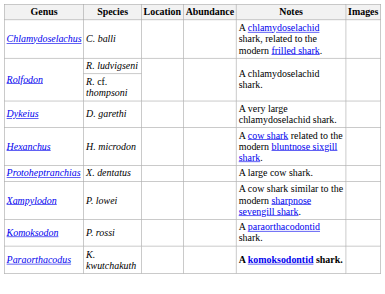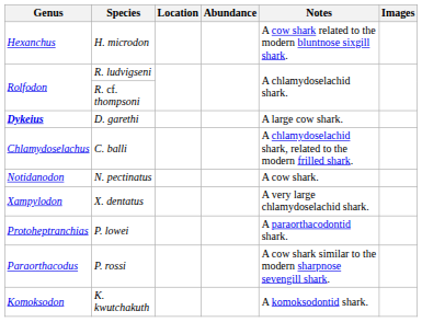 <table class="wikitable" style="background:white">
 <tr>
 <th>Genus</th>
 <th>Species</th>
 <th>Location</th>
 <th>Abundance</th>
 <th>Notes</th>
 <th>Images</th>
 </tr>
 <tr>
-<td><em><a href='#'>Chlamydoselachus</a></em></td>
-<td><em>C. balli</em></td>
+<td><em><a href='#'>Hexanchus</a></em></td>
+<td><em>H. microdon</em></td>
 <td></td>
 <td></td>
-<td>A <a href='#'>chlamydoselachid</a> shark, related to the modern <a href='#'>frilled shark</a>.</td>
+<td>A <a href='#'>cow shark</a> related to the modern <a href='#'>bluntnose sixgill shark</a>.</td>
 <td></td>
 </tr>
 <tr>
 <td rowspan="2"><em><a href='#'>Rolfodon</a></em></td>
 <td><em>R. ludvigseni</em></td>
 <td rowspan="2"></td>
 <td rowspan="2"></td>
 <td rowspan="2">A chlamydoselachid shark.</td>
 <td rowspan="2"></td>
 </tr>
 <tr>
 <td><em>R.</em> cf. <em>thompsoni</em></td>
 </tr>
 <tr>
-<td><em><a href='#'>Dykeius</a></em></td>
+<td><strong><em><a href='#'>Dykeius</a></em></strong></td>
 <td><em>D. garethi</em></td>
+<td></td>
+<td></td>
+<td>A large cow shark.</td>
+<td></td>
+</tr>
+<tr>
+<td><em><a href='#'>Chlamydoselachus</a></em></td>
+<td><em>C. balli</em></td>
+<td></td>
+<td></td>
+<td>A <a href='#'>chlamydoselachid</a> shark, related to the modern <a href='#'>frilled shark</a>.</td>
+<td></td>
+</tr>
+<tr>
+<td><em><a href='#'>Notidanodon</a></em></td>
+<td><em>N. pectinatus</em></td>
+<td></td>
+<td></td>
+<td>A cow shark.</td>
+<td></td>
+</tr>
+<tr>
+<td><em><a href='#'>Xampylodon</a></em></td>
+<td><em>X. dentatus</em></td>
 <td></td>
 <td></td>
 <td>A very large chlamydoselachid shark.</td>
 <td></td>
 </tr>
 <tr>
-<td><em><a href='#'>Hexanchus</a></em></td>
-<td><em>H. microdon</em></td>
+<td><em><a href='#'>Protoheptranchias</a></em></td>
+<td><em>P. lowei</em></td>
 <td></td>
 <td></td>
-<td>A <a href='#'>cow shark</a> related to the modern <a href='#'>bluntnose sixgill shark</a>.</td>
+<td>A <a href='#'>paraorthacodontid</a> shark.</td>
 <td></td>
 </tr>
 <tr>
-<td><em><a href='#'>Protoheptranchias</a></em></td>
-<td><em>X. dentatus</em></td>
-<td></td>
-<td></td>
-<td>A large cow shark.</td>
-<td></td>
-</tr>
-<tr>
-<td><em><a href='#'>Xampylodon</a></em></td>
-<td><em>P. lowei</em></td>
+<td><em><a href='#'>Paraorthacodus</a></em></td>
+<td><em>P. rossi</em></td>
 <td></td>
 <td></td>
 <td>A cow shark similar to the modern <a href='#'>sharpnose sevengill shark</a>.</td>
 <td></td>
 </tr>
 <tr>
 <td><em><a href='#'>Komoksodon</a></em></td>
-<td><em>P. rossi</em></td>
-<td></td>
-<td></td>
-<td>A <a href='#'>paraorthacodontid</a> shark.</td>
-<td></td>
-</tr>
-<tr>
-<td><em><a href='#'>Paraorthacodus</a></em></td>
 <td><em>K. kwutchakuth</em></td>
 <td></td>
 <td></td>
-<td><strong>A <a href='#'>komoksodontid</a> shark.</strong></td>
+<td>A <a href='#'>komoksodontid</a> shark.</td>
 <td></td>
 </tr>
 </table>
